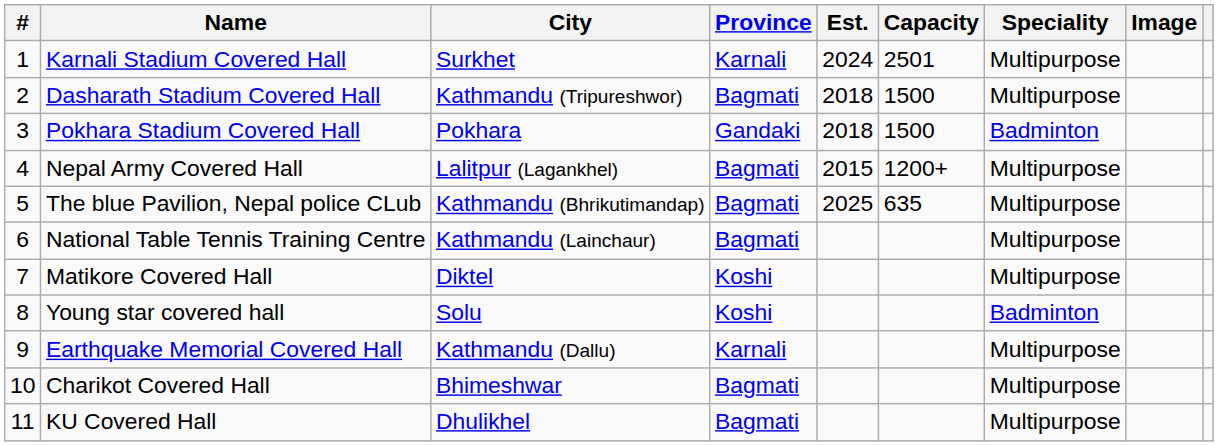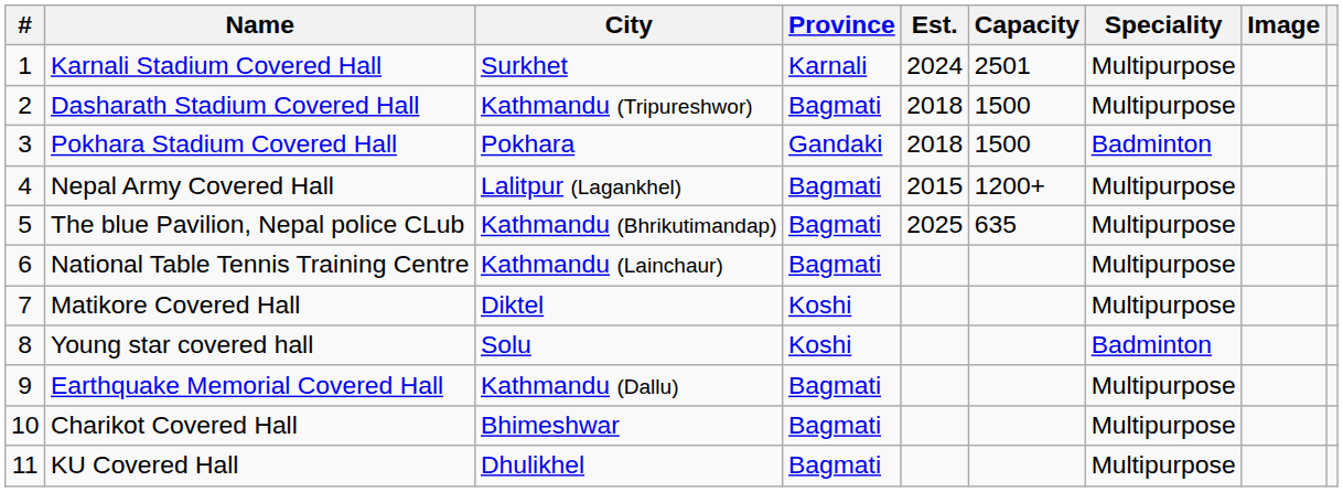 <table class="wikitable sortable">
 <tr>
 <th>#</th>
 <th>Name</th>
 <th>City</th>
 <th><a href='#'>Province</a></th>
 <th>Est.</th>
 <th>Capacity</th>
 <th>Speciality</th>
 <th>Image</th>
 <th></th>
 </tr>
 <tr>
 <td style="text-align:center;">1</td>
 <td><a href='#'>Karnali Stadium Covered Hall</a></td>
 <td><a href='#'>Surkhet</a></td>
 <td><a href='#'>Karnali</a></td>
 <td>2024</td>
 <td>2501</td>
 <td>Multipurpose</td>
 <td></td>
 <td></td>
 </tr>
 <tr>
 <td style="text-align:center;">2</td>
 <td><a href='#'>Dasharath Stadium Covered Hall</a></td>
 <td><a href='#'>Kathmandu</a> <small>(Tripureshwor)</small></td>
 <td><a href='#'>Bagmati</a></td>
 <td>2018</td>
 <td>1500</td>
 <td>Multipurpose</td>
 <td></td>
 <td></td>
 </tr>
 <tr>
 <td style="text-align:center;">3</td>
 <td><a href='#'>Pokhara Stadium Covered Hall</a></td>
 <td><a href='#'>Pokhara</a></td>
 <td><a href='#'>Gandaki</a></td>
 <td>2018</td>
 <td>1500</td>
 <td><a href='#'>Badminton</a></td>
 <td></td>
 <td></td>
 </tr>
 <tr>
 <td style="text-align:center;">4</td>
 <td>Nepal Army Covered Hall</td>
 <td><a href='#'>Lalitpur</a> <small>(Lagankhel)</small></td>
 <td><a href='#'>Bagmati</a></td>
 <td>2015</td>
 <td>1200+</td>
 <td>Multipurpose</td>
 <td></td>
 <td></td>
 </tr>
 <tr>
 <td style="text-align:center;">5</td>
 <td>The blue Pavilion, Nepal police CLub</td>
 <td><a href='#'>Kathmandu</a> <small>(Bhrikutimandap)</small></td>
 <td><a href='#'>Bagmati</a></td>
 <td>2025</td>
 <td>635</td>
 <td>Multipurpose</td>
 <td></td>
 <td></td>
 </tr>
 <tr>
 <td style="text-align:center;">6</td>
 <td>National Table Tennis Training Centre</td>
 <td><a href='#'>Kathmandu</a> <small>(Lainchaur)</small></td>
 <td><a href='#'>Bagmati</a></td>
 <td></td>
 <td></td>
 <td>Multipurpose</td>
 <td></td>
 <td></td>
 </tr>
 <tr>
 <td style="text-align:center;">7</td>
 <td>Matikore Covered Hall</td>
 <td><a href='#'>Diktel</a></td>
 <td><a href='#'>Koshi</a></td>
 <td></td>
 <td></td>
 <td>Multipurpose</td>
 <td></td>
 <td></td>
 </tr>
 <tr>
 <td style="text-align:center;">8</td>
 <td>Young star covered hall</td>
 <td><a href='#'>Solu</a></td>
 <td><a href='#'>Koshi</a></td>
 <td></td>
 <td></td>
 <td><a href='#'>Badminton</a></td>
 <td></td>
 <td></td>
 </tr>
 <tr>
 <td style="text-align:center;">9</td>
 <td><a href='#'>Earthquake Memorial Covered Hall</a></td>
 <td><a href='#'>Kathmandu</a> <small>(Dallu)</small></td>
-<td><a href='#'>Karnali</a></td>
+<td><a href='#'>Bagmati</a></td>
 <td></td>
 <td></td>
 <td>Multipurpose</td>
 <td></td>
 <td></td>
 </tr>
 <tr>
 <td style="text-align:center;">10</td>
 <td>Charikot Covered Hall</td>
 <td><a href='#'>Bhimeshwar</a></td>
 <td><a href='#'>Bagmati</a></td>
 <td></td>
 <td></td>
 <td>Multipurpose</td>
 <td></td>
 <td></td>
 </tr>
 <tr>
 <td style="text-align:center;">11</td>
 <td>KU Covered Hall</td>
 <td><a href='#'>Dhulikhel</a></td>
 <td><a href='#'>Bagmati</a></td>
 <td></td>
 <td></td>
 <td>Multipurpose</td>
 <td></td>
 <td></td>
 </tr>
 </table>
